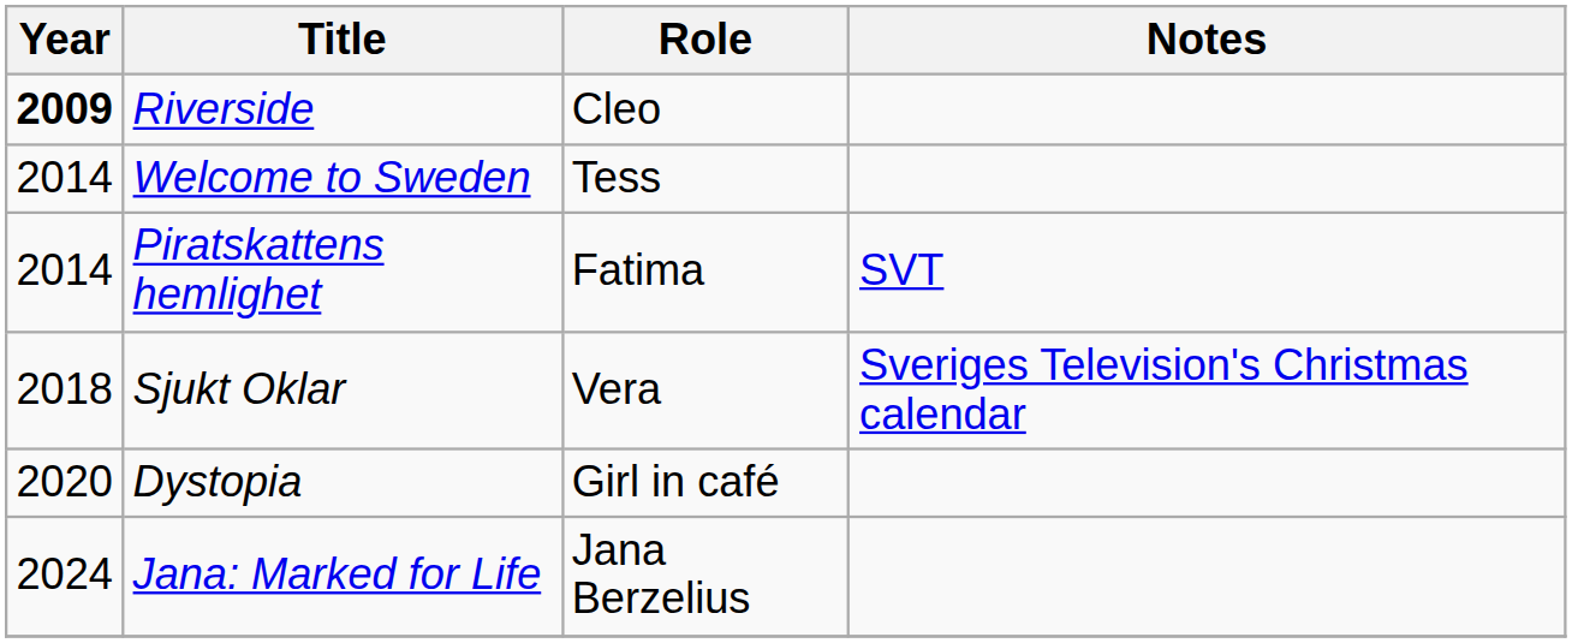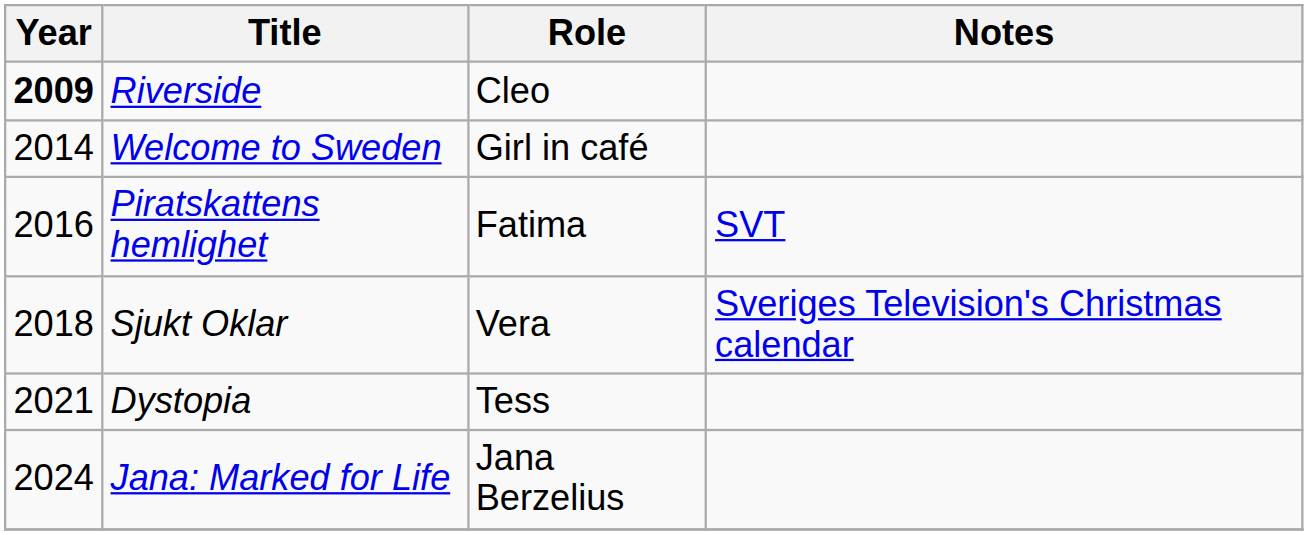 <table class="wikitable" width="65%" cellpadding="5">
 <tr>
 <th>Year</th>
 <th>Title</th>
 <th>Role</th>
 <th>Notes</th>
 </tr>
 <tr>
 <td><strong>2009</strong></td>
 <td><em><a href='#'>Riverside</a></em></td>
 <td>Cleo</td>
 <td></td>
 </tr>
 <tr>
 <td>2014</td>
 <td><em><a href='#'>Welcome to Sweden</a></em></td>
-<td>Tess</td>
+<td>Girl in café</td>
 <td></td>
 </tr>
 <tr>
-<td>2014</td>
+<td>2016</td>
 <td><em><a href='#'>Piratskattens hemlighet</a></em></td>
 <td>Fatima</td>
 <td><a href='#'>SVT</a></td>
 </tr>
 <tr>
 <td>2018</td>
 <td><em>Sjukt Oklar</em></td>
 <td>Vera</td>
 <td><a href='#'>Sveriges Television's Christmas calendar</a></td>
 </tr>
 <tr>
-<td>2020</td>
+<td>2021</td>
 <td><em>Dystopia</em></td>
-<td>Girl in café</td>
+<td>Tess</td>
 <td></td>
 </tr>
 <tr>
 <td>2024</td>
 <td><em><a href='#'>Jana: Marked for Life</a></em></td>
 <td>Jana Berzelius</td>
 <td></td>
 </tr>
 <tr>
 </tr>
 </table>
